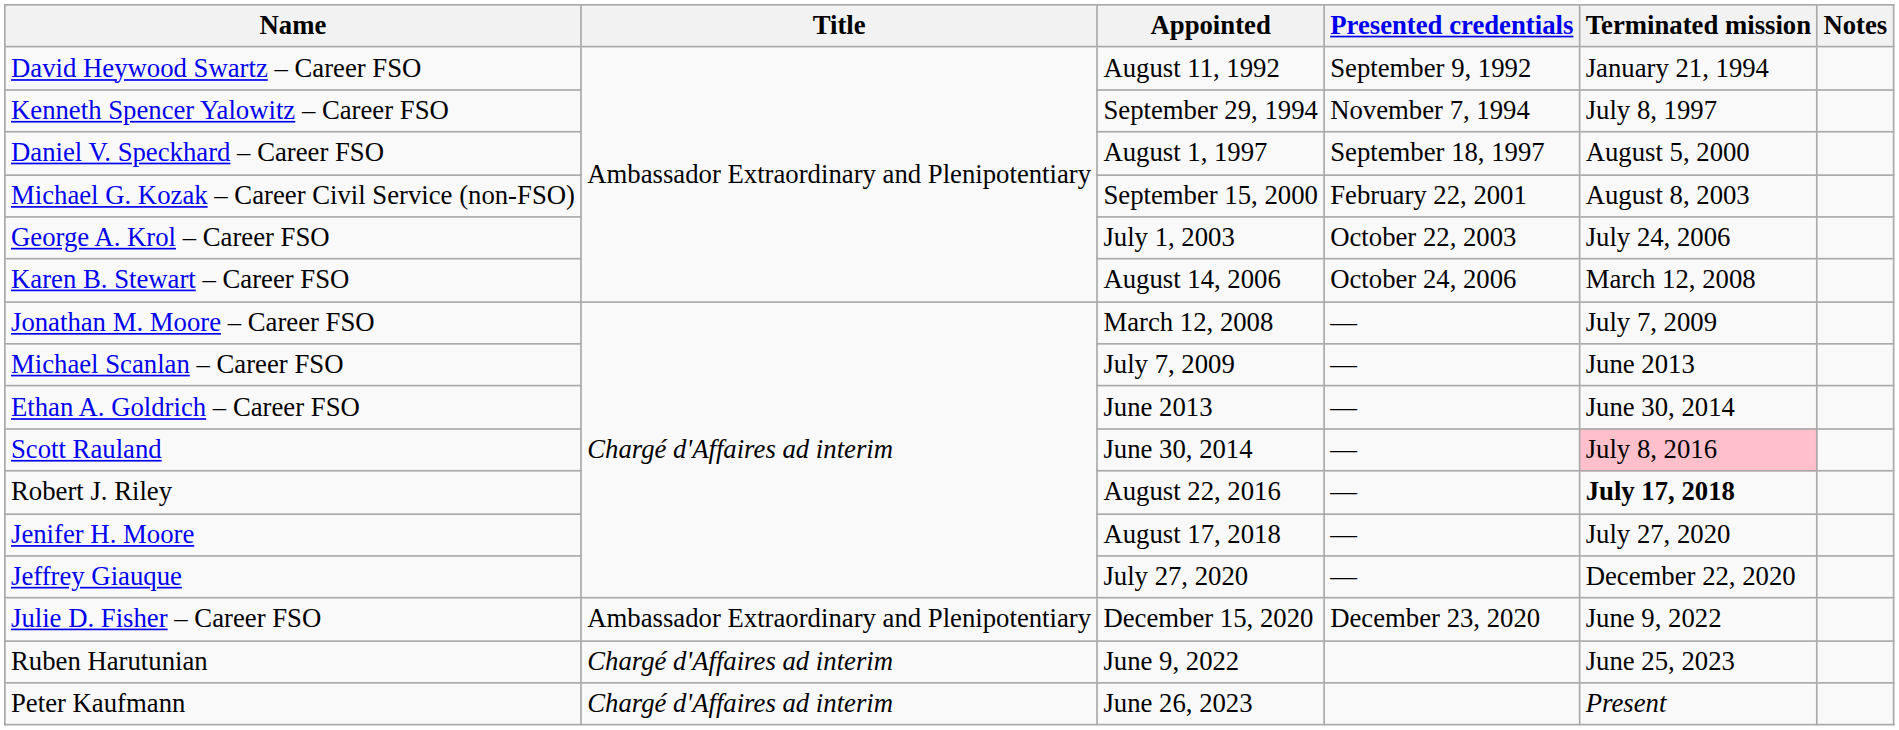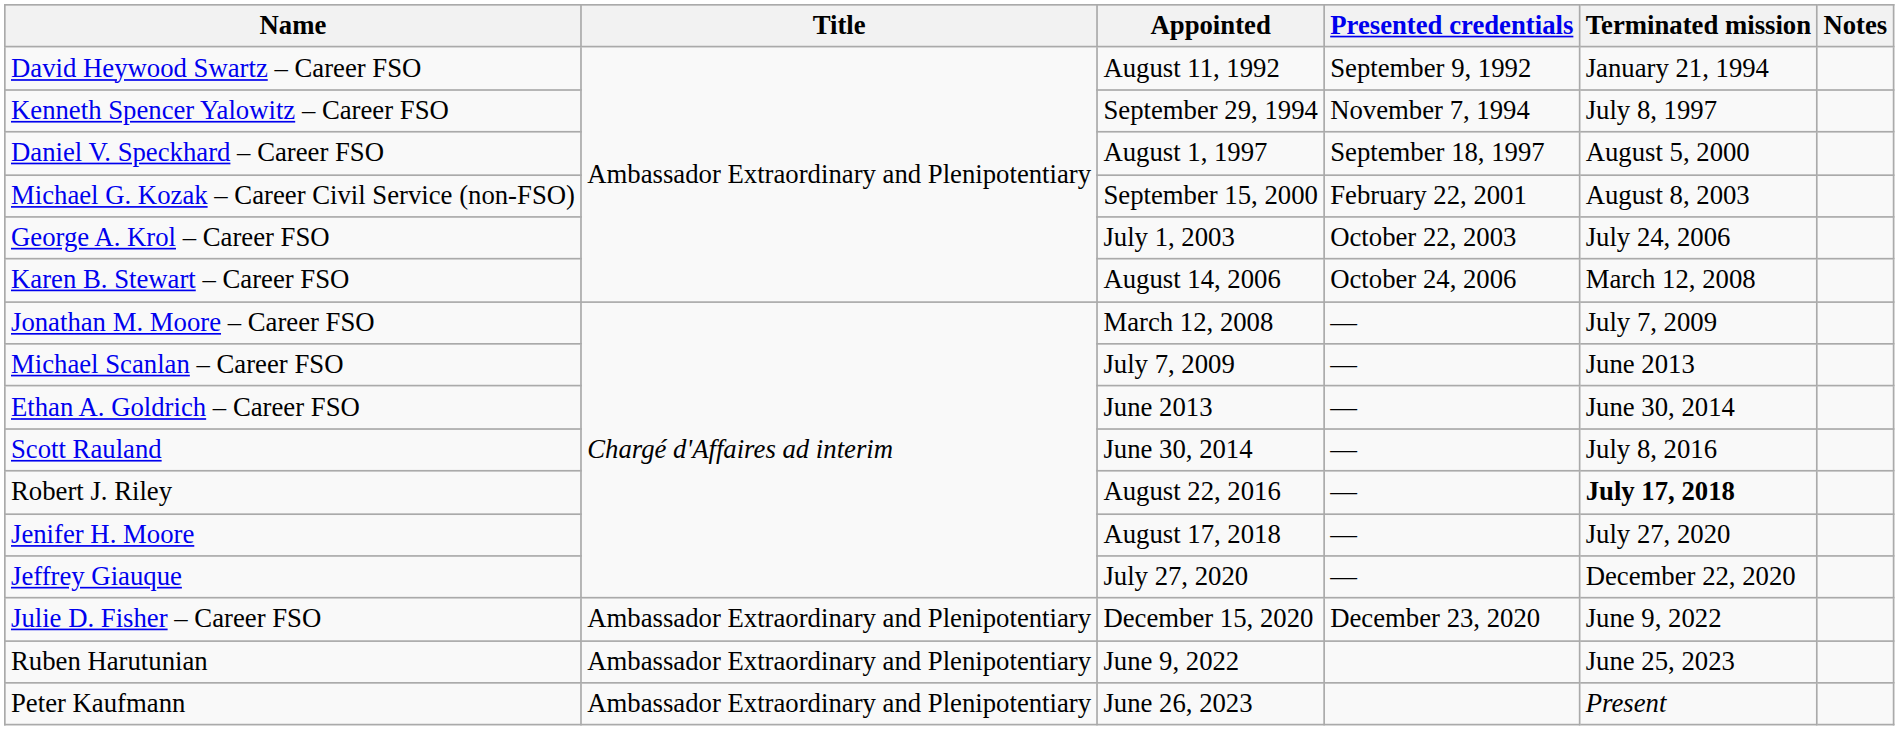 <table class="wikitable">
 <tr>
 <th>Name</th>
 <th>Title</th>
 <th>Appointed</th>
 <th><a href='#'>Presented credentials</a></th>
 <th>Terminated mission</th>
 <th>Notes</th>
 </tr>
 <tr>
 <td><a href='#'>David Heywood Swartz</a> – Career FSO</td>
 <td rowspan="6">Ambassador Extraordinary and Plenipotentiary</td>
 <td>August 11, 1992</td>
 <td>September 9, 1992</td>
 <td>January 21, 1994</td>
 <td></td>
 </tr>
 <tr>
 <td><a href='#'>Kenneth Spencer Yalowitz</a> – Career FSO</td>
 <td>September 29, 1994</td>
 <td>November 7, 1994</td>
 <td>July 8, 1997</td>
 <td></td>
 </tr>
 <tr>
 <td><a href='#'>Daniel V. Speckhard</a> – Career FSO</td>
 <td>August 1, 1997</td>
 <td>September 18, 1997</td>
 <td>August 5, 2000</td>
 <td></td>
 </tr>
 <tr>
 <td><a href='#'>Michael G. Kozak</a> – Career Civil Service (non-FSO)</td>
 <td>September 15, 2000</td>
 <td>February 22, 2001</td>
 <td>August 8, 2003</td>
 <td></td>
 </tr>
 <tr>
 <td><a href='#'>George A. Krol</a> – Career FSO</td>
 <td>July 1, 2003</td>
 <td>October 22, 2003</td>
 <td>July 24, 2006</td>
 <td></td>
 </tr>
 <tr>
 <td><a href='#'>Karen B. Stewart</a> – Career FSO</td>
 <td>August 14, 2006</td>
 <td>October 24, 2006</td>
 <td>March 12, 2008</td>
 <td></td>
 </tr>
 <tr>
 <td><a href='#'>Jonathan M. Moore</a> – Career FSO</td>
 <td rowspan="7"><em>Chargé d'Affaires ad interim</em></td>
 <td>March 12, 2008</td>
 <td>—</td>
 <td>July 7, 2009</td>
 <td></td>
 </tr>
 <tr>
 <td><a href='#'>Michael Scanlan</a> – Career FSO</td>
 <td>July 7, 2009</td>
 <td>—</td>
 <td>June 2013</td>
 <td></td>
 </tr>
 <tr>
 <td><a href='#'>Ethan A. Goldrich</a> – Career FSO</td>
 <td>June 2013</td>
 <td>—</td>
 <td>June 30, 2014</td>
 <td></td>
 </tr>
 <tr>
 <td><a href='#'>Scott Rauland</a></td>
 <td>June 30, 2014</td>
 <td>—</td>
-<td style="background: pink;">July 8, 2016</td>
+<td>July 8, 2016</td>
 <td></td>
 </tr>
 <tr>
 <td>Robert J. Riley</td>
 <td>August 22, 2016</td>
 <td>—</td>
 <td><strong>July 17, 2018</strong></td>
 <td></td>
 </tr>
 <tr>
 <td><a href='#'>Jenifer H. Moore</a></td>
 <td>August 17, 2018</td>
 <td>—</td>
 <td>July 27, 2020</td>
 <td></td>
 </tr>
 <tr>
 <td><a href='#'>Jeffrey Giauque</a></td>
 <td>July 27, 2020</td>
 <td>—</td>
 <td>December 22, 2020</td>
 <td></td>
 </tr>
 <tr>
 <td><a href='#'>Julie D. Fisher</a> – Career FSO</td>
 <td>Ambassador Extraordinary and Plenipotentiary</td>
 <td>December 15, 2020</td>
 <td>December 23, 2020</td>
 <td>June 9, 2022</td>
 <td></td>
 </tr>
 <tr>
 <td>Ruben Harutunian</td>
-<td><em>Chargé d'Affaires ad interim</em></td>
+<td>Ambassador Extraordinary and Plenipotentiary</td>
 <td>June 9, 2022</td>
 <td></td>
 <td>June 25, 2023</td>
 <td></td>
 </tr>
 <tr>
 <td>Peter Kaufmann</td>
-<td><em>Chargé d'Affaires ad interim</em></td>
+<td>Ambassador Extraordinary and Plenipotentiary</td>
 <td>June 26, 2023</td>
 <td></td>
 <td><em>Present</em></td>
 <td></td>
 </tr>
 </table>
